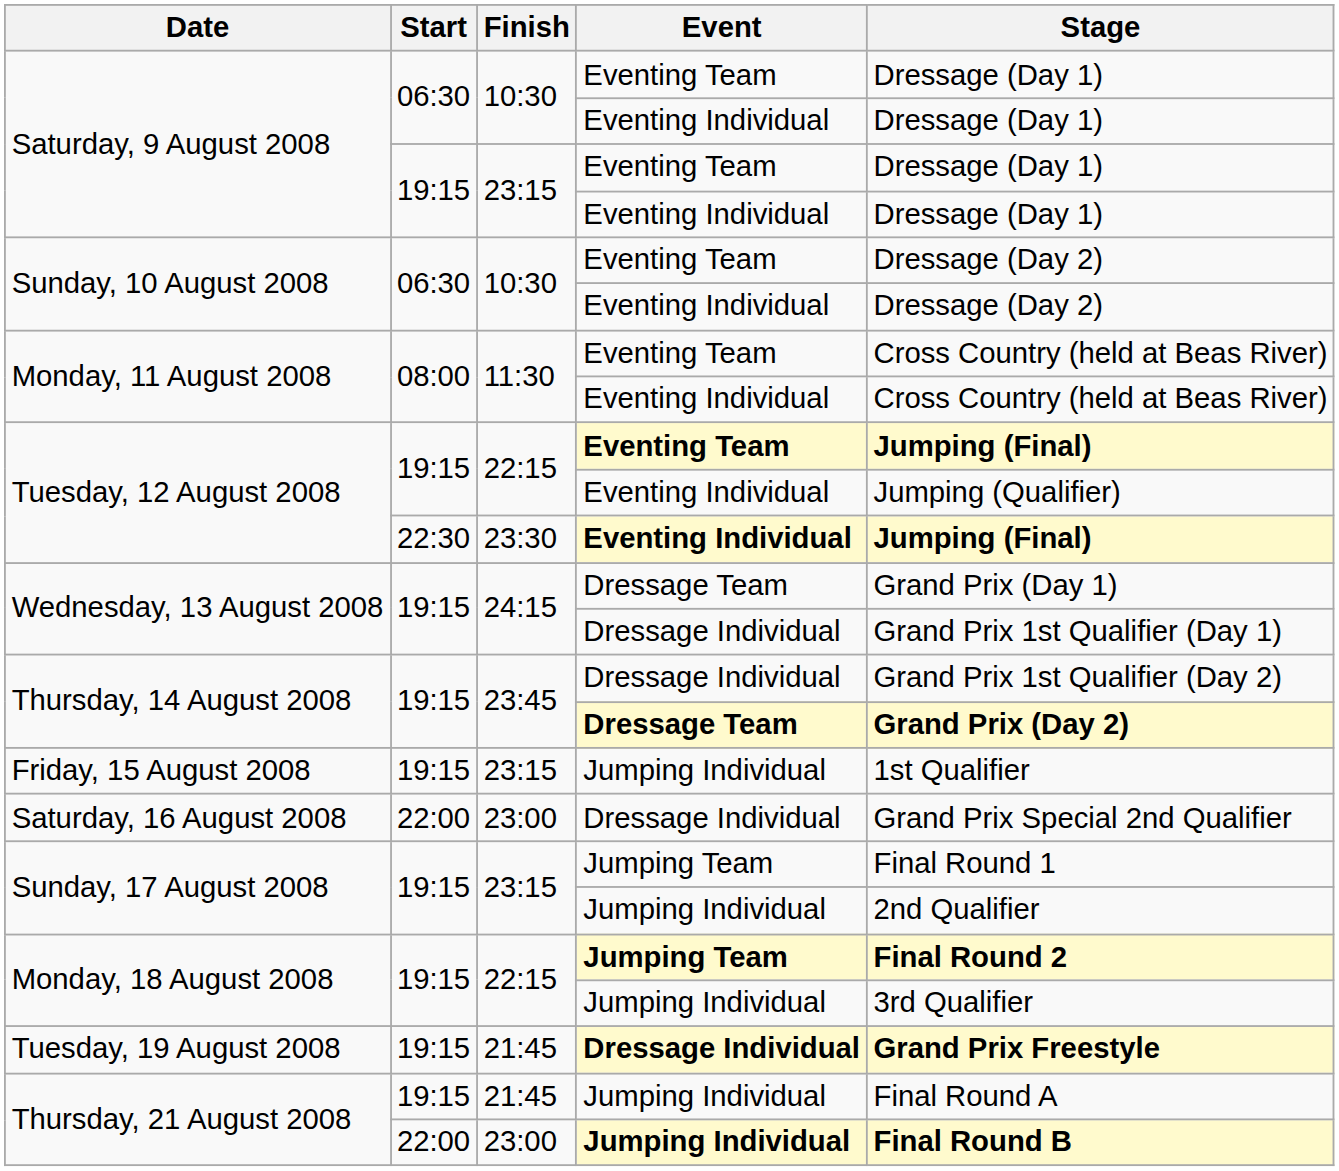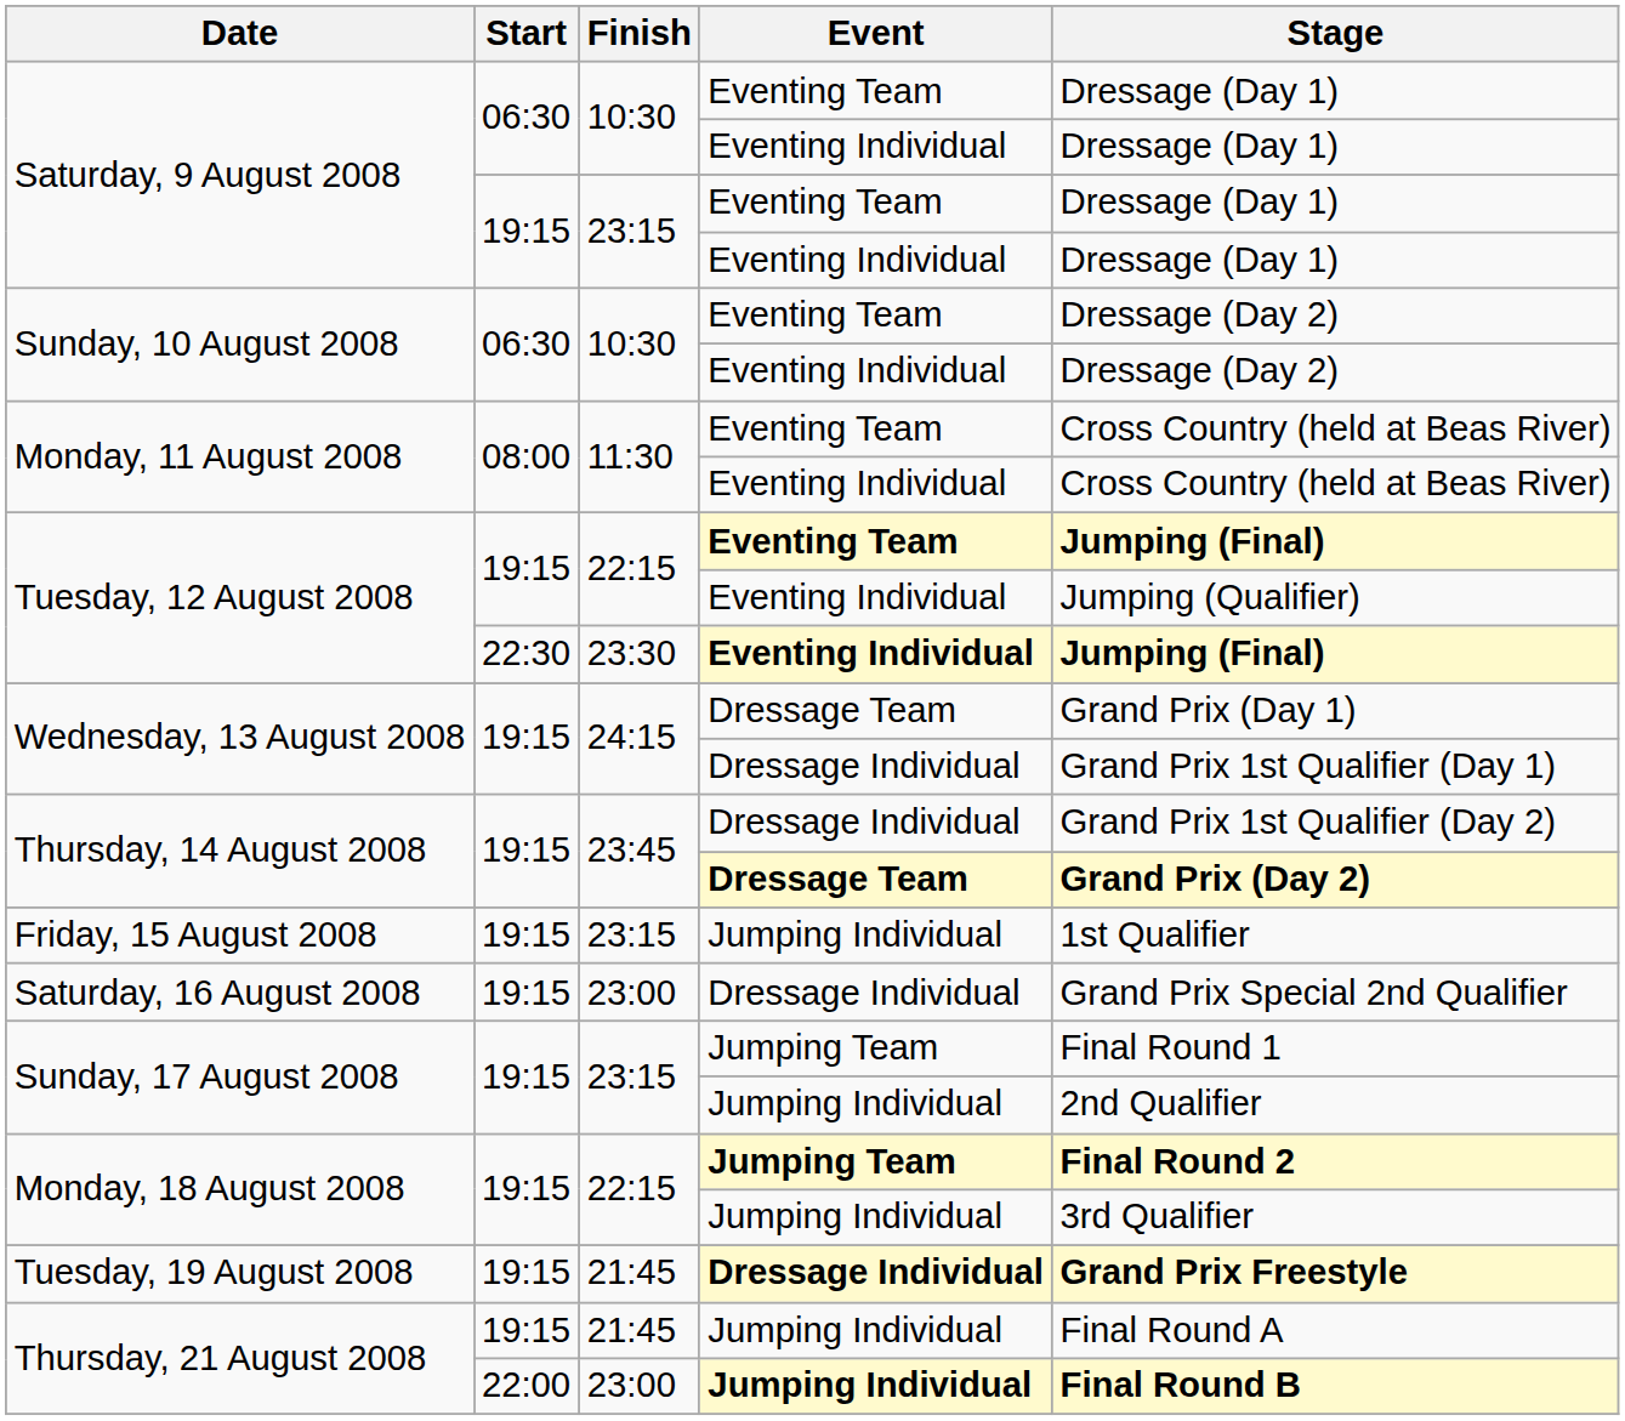 <table class="wikitable">
 <tr>
 <th>Date</th>
 <th>Start</th>
 <th>Finish</th>
 <th>Event</th>
 <th>Stage</th>
 </tr>
 <tr>
 <td rowspan=4>Saturday, 9 August 2008</td>
 <td rowspan=2>06:30</td>
 <td rowspan=2>10:30</td>
 <td>Eventing Team</td>
 <td>Dressage (Day 1)</td>
 </tr>
 <tr>
 <td>Eventing Individual</td>
 <td>Dressage (Day 1)</td>
 </tr>
 <tr>
 <td rowspan=2>19:15</td>
 <td rowspan=2>23:15</td>
 <td>Eventing Team</td>
 <td>Dressage (Day 1)</td>
 </tr>
 <tr>
 <td>Eventing Individual</td>
 <td>Dressage (Day 1)</td>
 </tr>
 <tr>
 <td rowspan=2>Sunday, 10 August 2008</td>
 <td rowspan=2>06:30</td>
 <td rowspan=2>10:30</td>
 <td>Eventing Team</td>
 <td>Dressage (Day 2)</td>
 </tr>
 <tr>
 <td>Eventing Individual</td>
 <td>Dressage (Day 2)</td>
 </tr>
 <tr>
 <td rowspan=2>Monday, 11 August 2008</td>
 <td rowspan=2>08:00</td>
 <td rowspan=2>11:30</td>
 <td>Eventing Team</td>
 <td>Cross Country (held at Beas River)</td>
 </tr>
 <tr>
 <td>Eventing Individual</td>
 <td>Cross Country (held at Beas River)</td>
 </tr>
 <tr>
 <td rowspan=3>Tuesday, 12 August 2008</td>
 <td rowspan=2>19:15</td>
 <td rowspan=2>22:15</td>
 <td style=background:lemonchiffon><strong>Eventing Team</strong></td>
 <td style=background:lemonchiffon><strong>Jumping (Final)</strong></td>
 </tr>
 <tr>
 <td>Eventing Individual</td>
 <td>Jumping (Qualifier)</td>
 </tr>
 <tr>
 <td>22:30</td>
 <td>23:30</td>
 <td style=background:lemonchiffon><strong>Eventing Individual</strong></td>
 <td style=background:lemonchiffon><strong>Jumping (Final)</strong></td>
 </tr>
 <tr>
 <td rowspan=2>Wednesday, 13 August 2008</td>
 <td rowspan=2>19:15</td>
 <td rowspan=2>24:15</td>
 <td>Dressage Team</td>
 <td>Grand Prix (Day 1)</td>
 </tr>
 <tr>
 <td>Dressage Individual</td>
 <td>Grand Prix 1st Qualifier (Day 1)</td>
 </tr>
 <tr>
 <td rowspan=2>Thursday, 14 August 2008</td>
 <td rowspan=2>19:15</td>
 <td rowspan=2>23:45</td>
 <td>Dressage Individual</td>
 <td>Grand Prix 1st Qualifier (Day 2)</td>
 </tr>
 <tr>
 <td style=background:lemonchiffon><strong>Dressage Team</strong></td>
 <td style=background:lemonchiffon><strong>Grand Prix (Day 2)</strong></td>
 </tr>
 <tr>
 <td>Friday, 15 August 2008</td>
 <td>19:15</td>
 <td>23:15</td>
 <td>Jumping Individual</td>
 <td>1st Qualifier</td>
 </tr>
 <tr>
 <td>Saturday, 16 August 2008</td>
-<td>22:00</td>
+<td>19:15</td>
 <td>23:00</td>
 <td>Dressage Individual</td>
 <td>Grand Prix Special 2nd Qualifier</td>
 </tr>
 <tr>
 <td rowspan=2>Sunday, 17 August 2008</td>
 <td rowspan=2>19:15</td>
 <td rowspan=2>23:15</td>
 <td>Jumping Team</td>
 <td>Final Round 1</td>
 </tr>
 <tr>
 <td>Jumping Individual</td>
 <td>2nd Qualifier</td>
 </tr>
 <tr>
 <td rowspan=2>Monday, 18 August 2008</td>
 <td rowspan=2>19:15</td>
 <td rowspan=2>22:15</td>
 <td style=background:lemonchiffon><strong>Jumping Team</strong></td>
 <td style=background:lemonchiffon><strong>Final Round 2</strong></td>
 </tr>
 <tr>
 <td>Jumping Individual</td>
 <td>3rd Qualifier</td>
 </tr>
 <tr>
 <td>Tuesday, 19 August 2008</td>
 <td>19:15</td>
 <td>21:45</td>
 <td style=background:lemonchiffon><strong>Dressage Individual</strong></td>
 <td style=background:lemonchiffon><strong>Grand Prix Freestyle</strong></td>
 </tr>
 <tr>
 <td rowspan=2>Thursday, 21 August 2008</td>
 <td>19:15</td>
 <td>21:45</td>
 <td>Jumping Individual</td>
 <td>Final Round A</td>
 </tr>
 <tr>
 <td>22:00</td>
 <td>23:00</td>
 <td style=background:lemonchiffon><strong>Jumping Individual</strong></td>
 <td style=background:lemonchiffon><strong>Final Round B</strong></td>
 </tr>
 </table>
